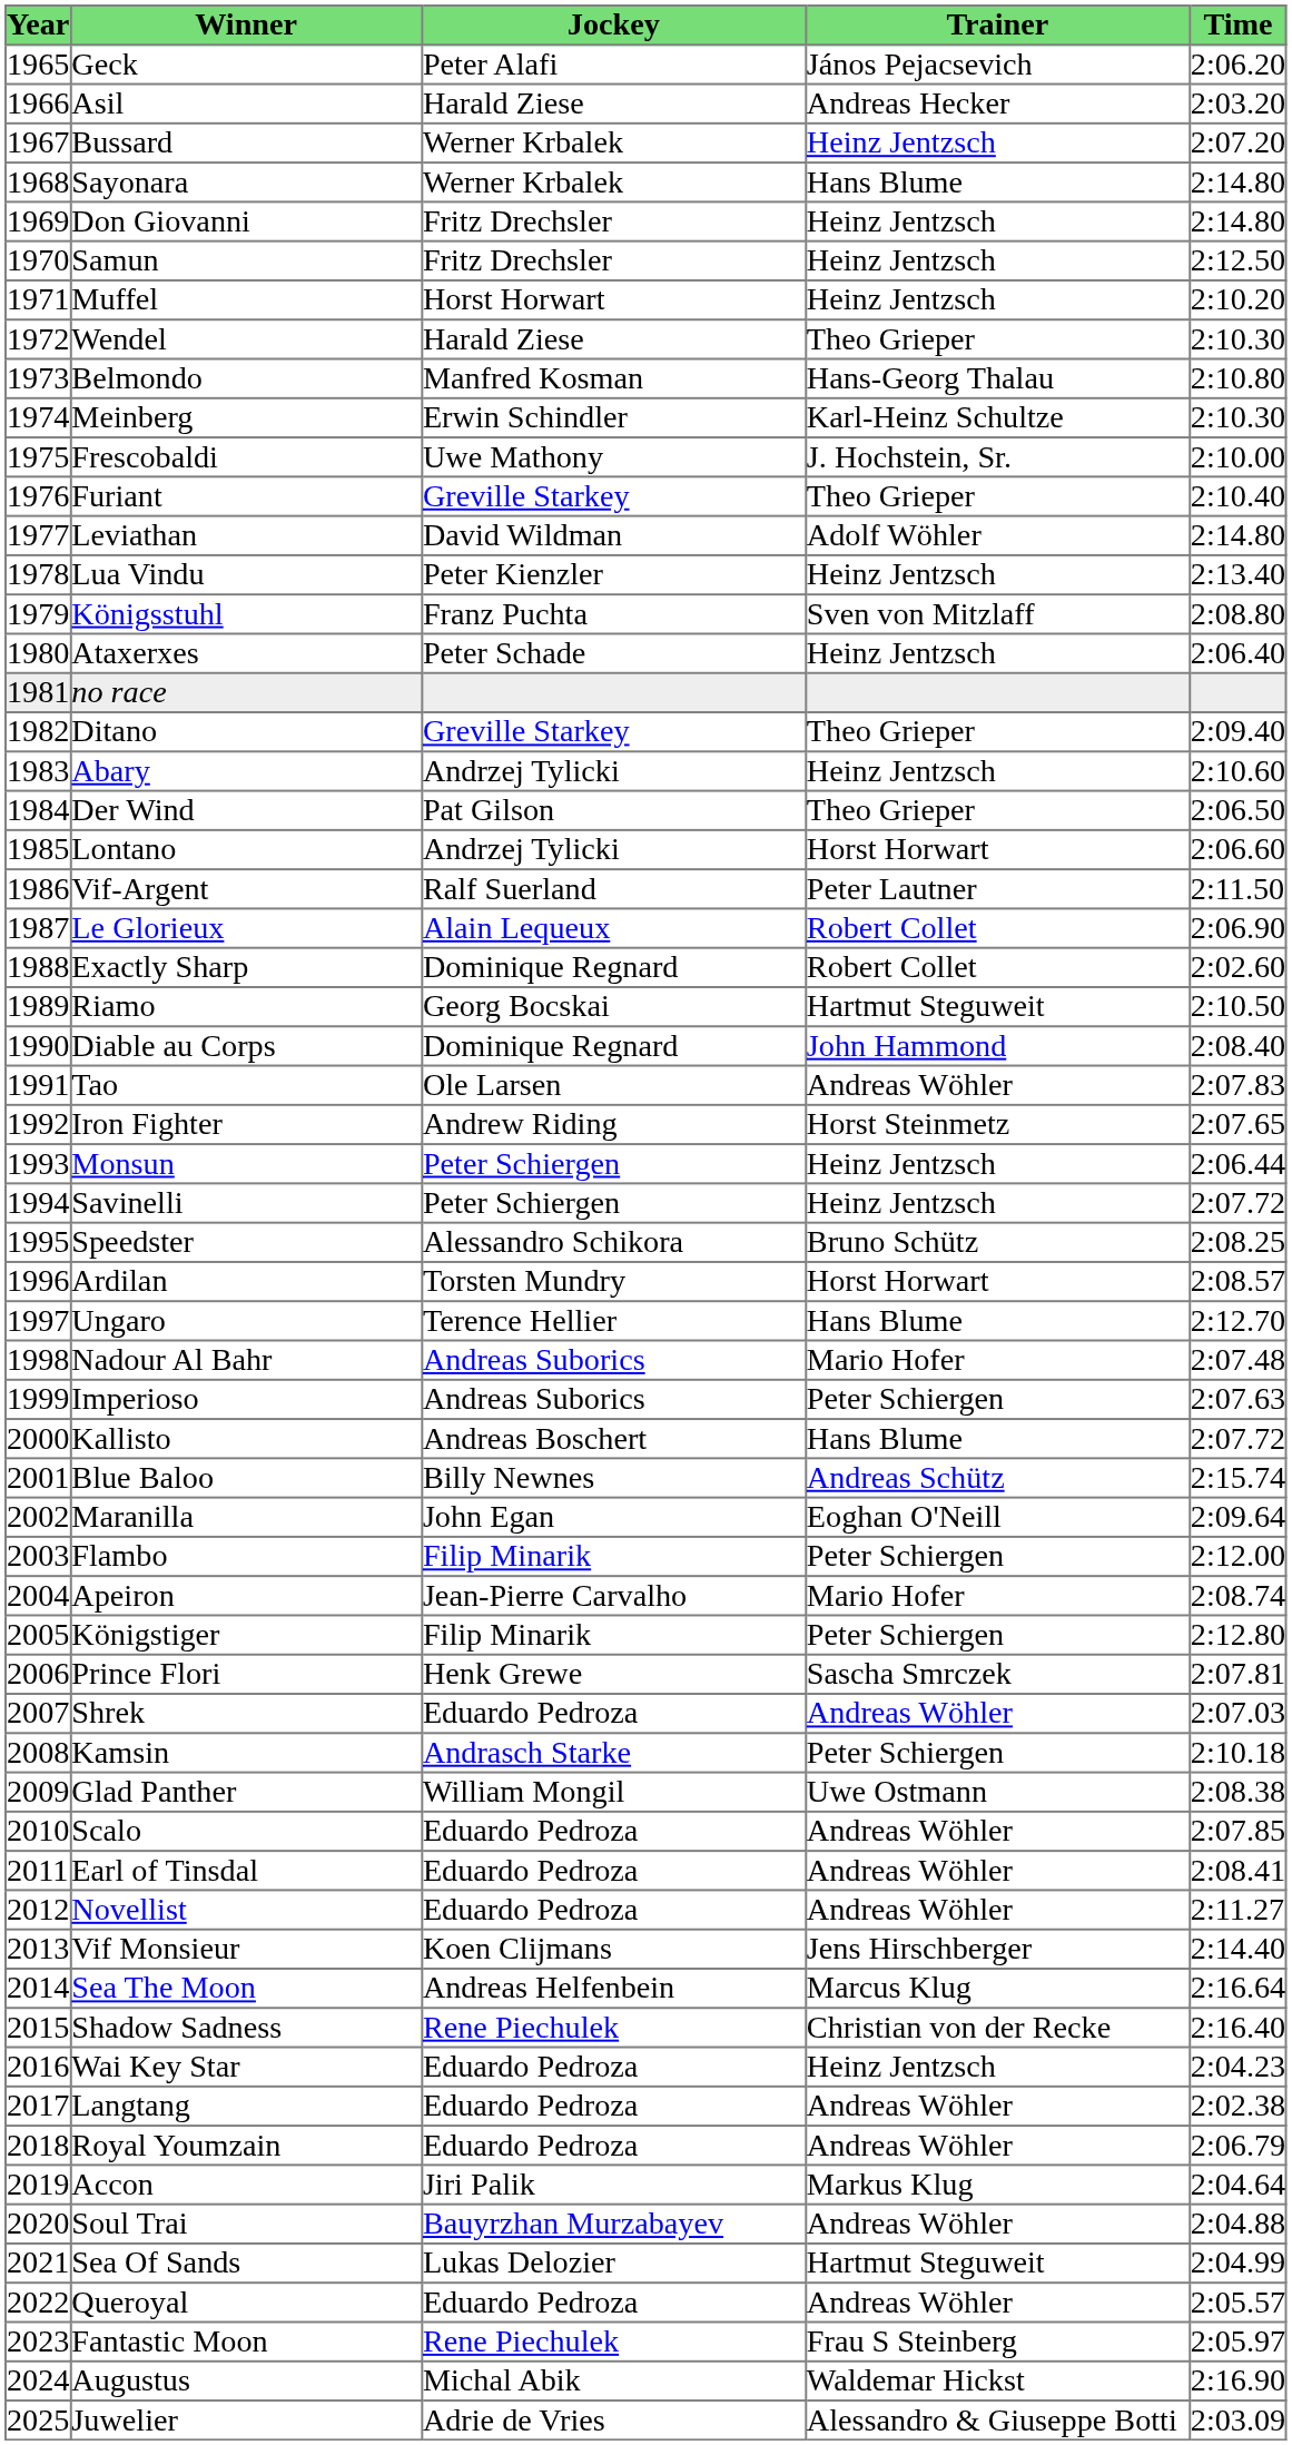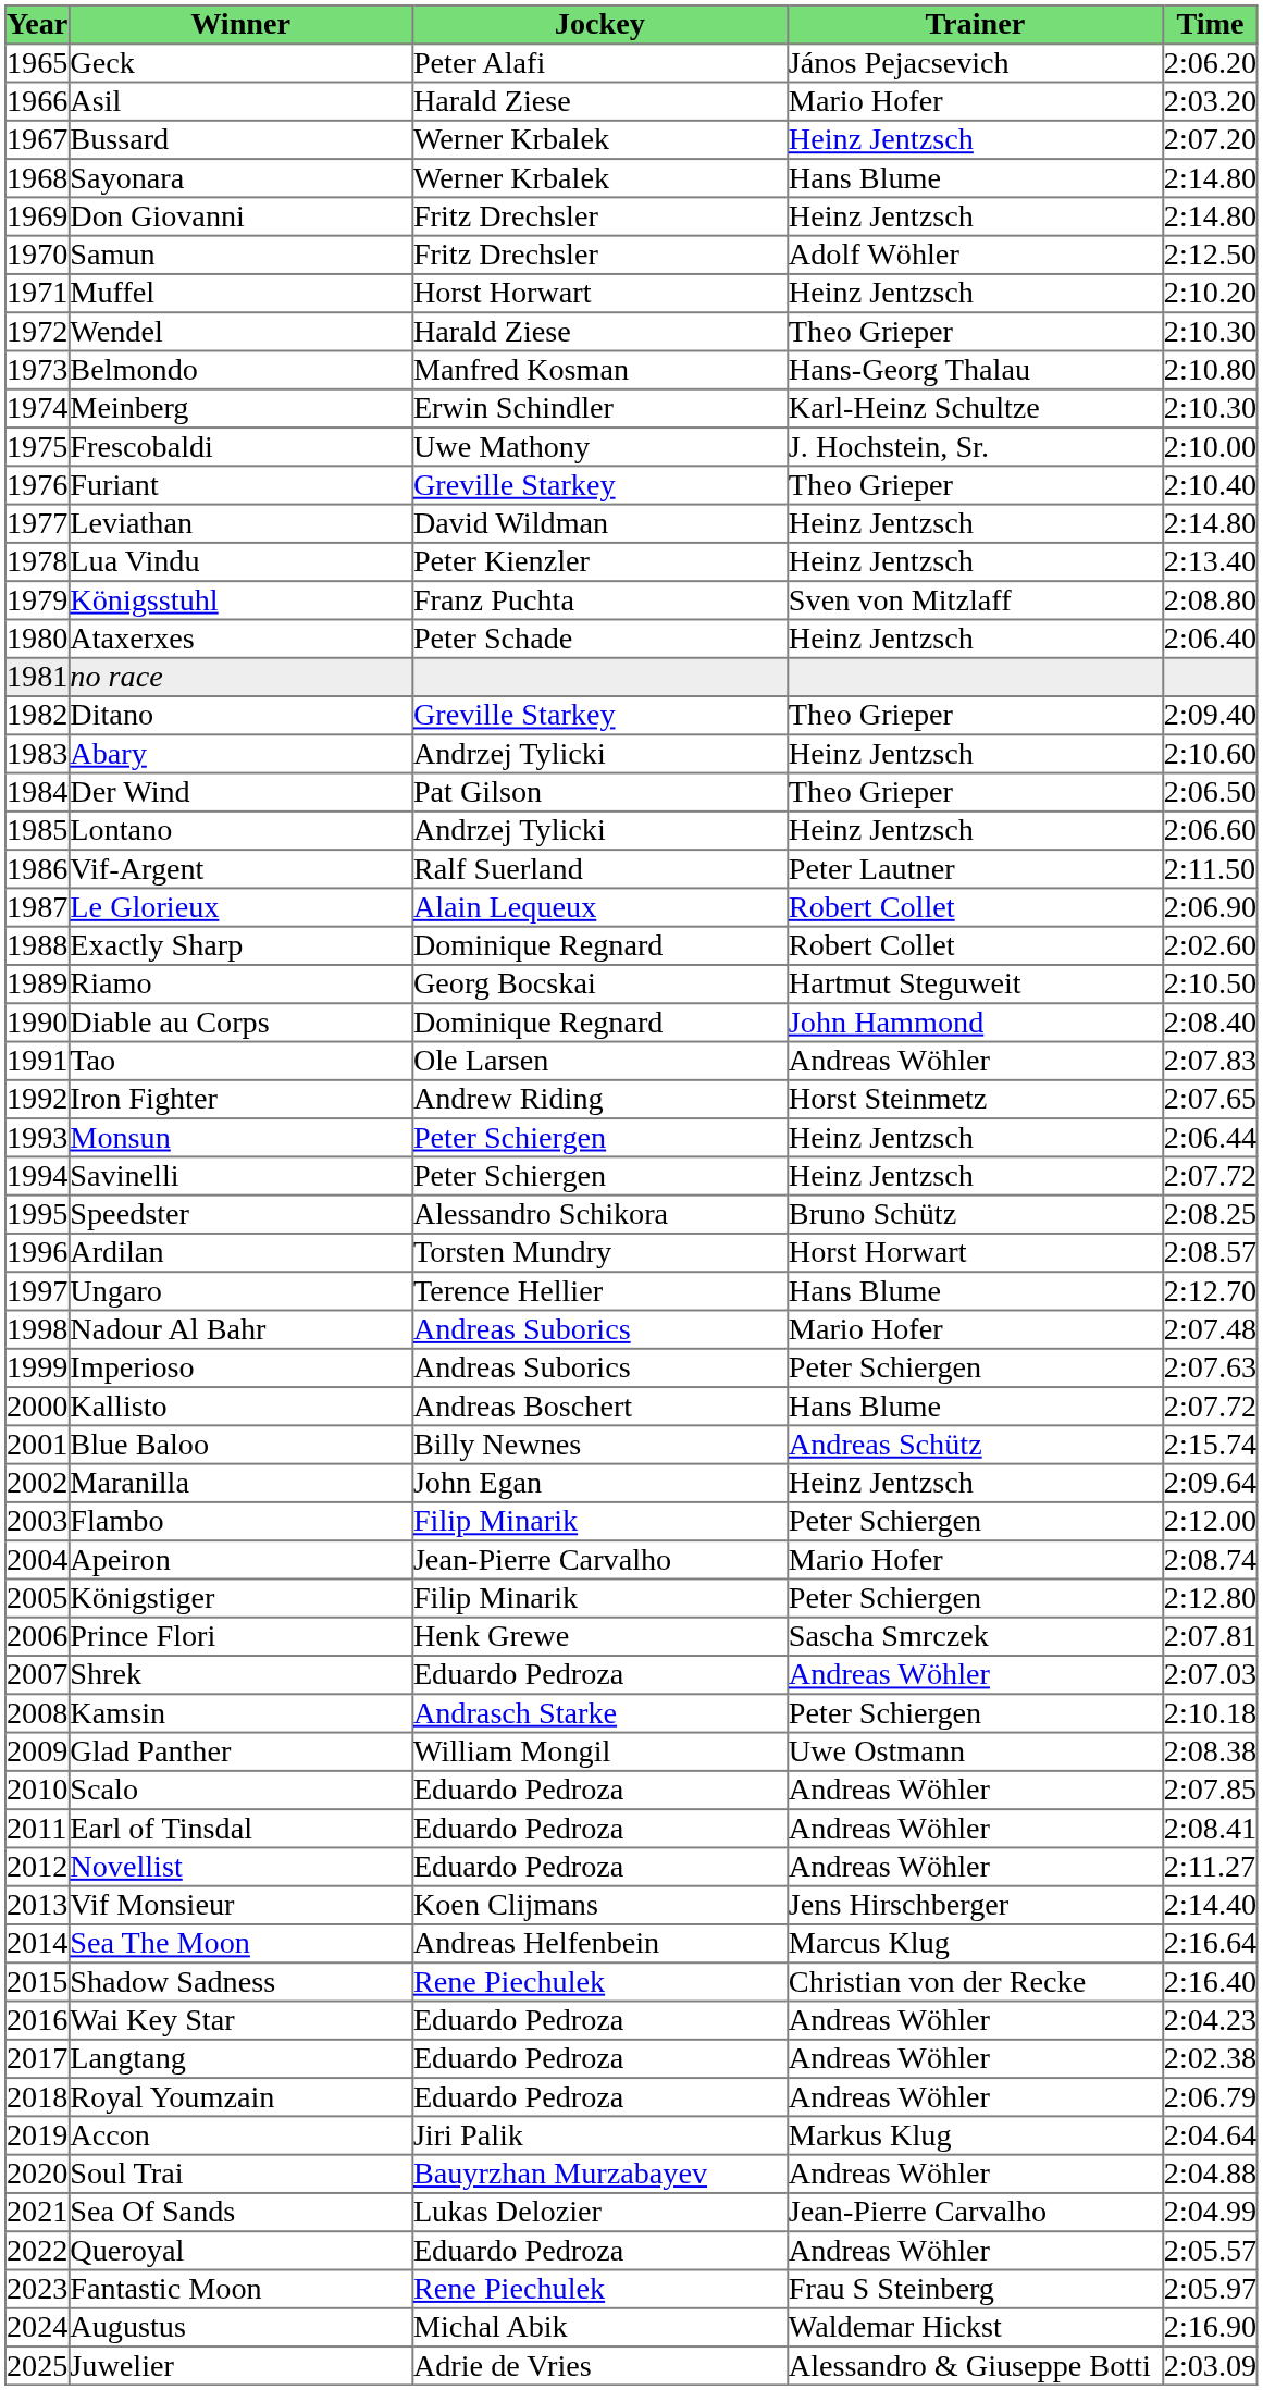 <table class = "sortable" | border="1" cellpadding="0" style="border-collapse: collapse; font-size:90%">
 <tr bgcolor="#77dd77" align="center">
 <th>Year</th>
 <th>Winner</th>
 <th>Jockey</th>
 <th>Trainer</th>
 <th>Time</th>
 </tr>
 <tr>
 <td>1965</td>
 <td width=160px>Geck</td>
 <td width=175px>Peter Alafi</td>
 <td width=175px>János Pejacsevich</td>
 <td>2:06.20</td>
 </tr>
 <tr>
 <td>1966</td>
 <td>Asil</td>
 <td>Harald Ziese</td>
-<td>Andreas Hecker</td>
+<td>Mario Hofer</td>
 <td>2:03.20</td>
 </tr>
 <tr>
 <td>1967</td>
 <td>Bussard</td>
 <td>Werner Krbalek</td>
 <td><a href='#'>Heinz Jentzsch</a></td>
 <td>2:07.20</td>
 </tr>
 <tr>
 <td>1968</td>
 <td>Sayonara</td>
 <td>Werner Krbalek</td>
 <td>Hans Blume</td>
 <td>2:14.80</td>
 </tr>
 <tr>
 <td>1969</td>
 <td>Don Giovanni</td>
 <td>Fritz Drechsler</td>
 <td>Heinz Jentzsch</td>
 <td>2:14.80</td>
 </tr>
 <tr>
 <td>1970</td>
 <td>Samun</td>
 <td>Fritz Drechsler</td>
-<td>Heinz Jentzsch</td>
+<td>Adolf Wöhler</td>
 <td>2:12.50</td>
 </tr>
 <tr>
 <td>1971</td>
 <td>Muffel</td>
 <td>Horst Horwart</td>
 <td>Heinz Jentzsch</td>
 <td>2:10.20</td>
 </tr>
 <tr>
 <td>1972</td>
 <td>Wendel</td>
 <td>Harald Ziese</td>
 <td>Theo Grieper</td>
 <td>2:10.30</td>
 </tr>
 <tr>
 <td>1973</td>
 <td>Belmondo</td>
 <td>Manfred Kosman</td>
 <td>Hans-Georg Thalau</td>
 <td>2:10.80</td>
 </tr>
 <tr>
 <td>1974</td>
 <td>Meinberg</td>
 <td>Erwin Schindler</td>
 <td>Karl-Heinz Schultze</td>
 <td>2:10.30</td>
 </tr>
 <tr>
 <td>1975</td>
 <td>Frescobaldi</td>
 <td>Uwe Mathony</td>
 <td>J. Hochstein, Sr.</td>
 <td>2:10.00</td>
 </tr>
 <tr>
 <td>1976</td>
 <td>Furiant</td>
 <td><a href='#'>Greville Starkey</a></td>
 <td>Theo Grieper</td>
 <td>2:10.40</td>
 </tr>
 <tr>
 <td>1977</td>
 <td>Leviathan</td>
 <td>David Wildman</td>
-<td>Adolf Wöhler</td>
+<td>Heinz Jentzsch</td>
 <td>2:14.80</td>
 </tr>
 <tr>
 <td>1978</td>
 <td>Lua Vindu</td>
 <td>Peter Kienzler</td>
 <td>Heinz Jentzsch</td>
 <td>2:13.40</td>
 </tr>
 <tr>
 <td>1979</td>
 <td><a href='#'>Königsstuhl</a></td>
 <td>Franz Puchta</td>
 <td>Sven von Mitzlaff</td>
 <td>2:08.80</td>
 </tr>
 <tr>
 <td>1980</td>
 <td>Ataxerxes</td>
 <td>Peter Schade</td>
 <td>Heinz Jentzsch</td>
 <td>2:06.40</td>
 </tr>
 <tr bgcolor="#eeeeee">
 <td>1981</td>
 <td><em>no race</em></td>
 <td></td>
 <td></td>
 <td></td>
 </tr>
 <tr>
 <td>1982</td>
 <td>Ditano</td>
 <td><a href='#'>Greville Starkey</a></td>
 <td>Theo Grieper</td>
 <td>2:09.40</td>
 </tr>
 <tr>
 <td>1983</td>
 <td><a href='#'>Abary</a></td>
 <td>Andrzej Tylicki</td>
 <td>Heinz Jentzsch</td>
 <td>2:10.60</td>
 </tr>
 <tr>
 <td>1984</td>
 <td>Der Wind</td>
 <td>Pat Gilson</td>
 <td>Theo Grieper</td>
 <td>2:06.50</td>
 </tr>
 <tr>
 <td>1985</td>
 <td>Lontano</td>
 <td>Andrzej Tylicki</td>
-<td>Horst Horwart</td>
+<td>Heinz Jentzsch</td>
 <td>2:06.60</td>
 </tr>
 <tr>
 <td>1986</td>
 <td>Vif-Argent</td>
 <td>Ralf Suerland</td>
 <td>Peter Lautner</td>
 <td>2:11.50</td>
 </tr>
 <tr>
 <td>1987</td>
 <td><a href='#'>Le Glorieux</a></td>
 <td><a href='#'>Alain Lequeux</a></td>
 <td><a href='#'>Robert Collet</a></td>
 <td>2:06.90</td>
 </tr>
 <tr>
 <td>1988</td>
 <td>Exactly Sharp</td>
 <td>Dominique Regnard</td>
 <td>Robert Collet</td>
 <td>2:02.60</td>
 </tr>
 <tr>
 <td>1989</td>
 <td>Riamo</td>
 <td>Georg Bocskai</td>
 <td>Hartmut Steguweit</td>
 <td>2:10.50</td>
 </tr>
 <tr>
 <td>1990</td>
 <td>Diable au Corps</td>
 <td>Dominique Regnard</td>
 <td><a href='#'>John Hammond</a></td>
 <td>2:08.40</td>
 </tr>
 <tr>
 <td>1991</td>
 <td>Tao</td>
 <td>Ole Larsen</td>
 <td>Andreas Wöhler</td>
 <td>2:07.83</td>
 </tr>
 <tr>
 <td>1992</td>
 <td>Iron Fighter</td>
 <td>Andrew Riding</td>
 <td>Horst Steinmetz</td>
 <td>2:07.65</td>
 </tr>
 <tr>
 <td>1993</td>
 <td><a href='#'>Monsun</a></td>
 <td><a href='#'>Peter Schiergen</a></td>
 <td>Heinz Jentzsch</td>
 <td>2:06.44</td>
 </tr>
 <tr>
 <td>1994</td>
 <td>Savinelli</td>
 <td>Peter Schiergen</td>
 <td>Heinz Jentzsch</td>
 <td>2:07.72</td>
 </tr>
 <tr>
 <td>1995</td>
 <td>Speedster</td>
 <td>Alessandro Schikora</td>
 <td>Bruno Schütz</td>
 <td>2:08.25</td>
 </tr>
 <tr>
 <td>1996</td>
 <td>Ardilan</td>
 <td>Torsten Mundry</td>
 <td>Horst Horwart</td>
 <td>2:08.57</td>
 </tr>
 <tr>
 <td>1997</td>
 <td>Ungaro</td>
 <td>Terence Hellier</td>
 <td>Hans Blume</td>
 <td>2:12.70</td>
 </tr>
 <tr>
 <td>1998</td>
 <td>Nadour Al Bahr </td>
 <td><a href='#'>Andreas Suborics</a></td>
 <td>Mario Hofer</td>
 <td>2:07.48</td>
 </tr>
 <tr>
 <td>1999</td>
 <td>Imperioso</td>
 <td>Andreas Suborics</td>
 <td>Peter Schiergen</td>
 <td>2:07.63</td>
 </tr>
 <tr>
 <td>2000</td>
 <td>Kallisto</td>
 <td>Andreas Boschert</td>
 <td>Hans Blume</td>
 <td>2:07.72</td>
 </tr>
 <tr>
 <td>2001</td>
 <td>Blue Baloo</td>
 <td>Billy Newnes</td>
 <td><a href='#'>Andreas Schütz</a></td>
 <td>2:15.74</td>
 </tr>
 <tr>
 <td>2002</td>
 <td>Maranilla</td>
 <td>John Egan</td>
-<td>Eoghan O'Neill</td>
+<td>Heinz Jentzsch</td>
 <td>2:09.64</td>
 </tr>
 <tr>
 <td>2003</td>
 <td>Flambo</td>
 <td><a href='#'>Filip Minarik</a></td>
 <td>Peter Schiergen</td>
 <td>2:12.00</td>
 </tr>
 <tr>
 <td>2004</td>
 <td>Apeiron</td>
 <td>Jean-Pierre Carvalho</td>
 <td>Mario Hofer</td>
 <td>2:08.74</td>
 </tr>
 <tr>
 <td>2005</td>
 <td>Königstiger</td>
 <td>Filip Minarik</td>
 <td>Peter Schiergen</td>
 <td>2:12.80</td>
 </tr>
 <tr>
 <td>2006</td>
 <td>Prince Flori</td>
 <td>Henk Grewe</td>
 <td>Sascha Smrczek</td>
 <td>2:07.81</td>
 </tr>
 <tr>
 <td>2007</td>
 <td>Shrek</td>
 <td>Eduardo Pedroza</td>
 <td><a href='#'>Andreas Wöhler</a></td>
 <td>2:07.03</td>
 </tr>
 <tr>
 <td>2008</td>
 <td>Kamsin</td>
 <td><a href='#'>Andrasch Starke</a></td>
 <td>Peter Schiergen</td>
 <td>2:10.18</td>
 </tr>
 <tr>
 <td>2009</td>
 <td>Glad Panther</td>
 <td>William Mongil</td>
 <td>Uwe Ostmann</td>
 <td>2:08.38</td>
 </tr>
 <tr>
 <td>2010</td>
 <td>Scalo</td>
 <td>Eduardo Pedroza</td>
 <td>Andreas Wöhler</td>
 <td>2:07.85</td>
 </tr>
 <tr>
 <td>2011</td>
 <td>Earl of Tinsdal</td>
 <td>Eduardo Pedroza</td>
 <td>Andreas Wöhler</td>
 <td>2:08.41</td>
 </tr>
 <tr>
 <td>2012</td>
 <td><a href='#'>Novellist</a></td>
 <td>Eduardo Pedroza</td>
 <td>Andreas Wöhler</td>
 <td>2:11.27</td>
 </tr>
 <tr>
 <td>2013</td>
 <td>Vif Monsieur</td>
 <td>Koen Clijmans</td>
 <td>Jens Hirschberger</td>
 <td>2:14.40</td>
 </tr>
 <tr>
 <td>2014</td>
 <td><a href='#'>Sea The Moon</a></td>
 <td>Andreas Helfenbein</td>
 <td>Marcus Klug</td>
 <td>2:16.64</td>
 </tr>
 <tr>
 <td>2015</td>
 <td>Shadow Sadness</td>
 <td><a href='#'>Rene Piechulek</a></td>
 <td>Christian von der Recke</td>
 <td>2:16.40</td>
 </tr>
 <tr>
 <td>2016 </td>
 <td>Wai Key Star</td>
 <td>Eduardo Pedroza</td>
-<td>Heinz Jentzsch</td>
+<td>Andreas Wöhler</td>
 <td>2:04.23</td>
 </tr>
 <tr>
 <td>2017</td>
 <td>Langtang</td>
 <td>Eduardo Pedroza</td>
 <td>Andreas Wöhler</td>
 <td>2:02.38</td>
 </tr>
 <tr>
 <td>2018</td>
 <td>Royal Youmzain</td>
 <td>Eduardo Pedroza</td>
 <td>Andreas Wöhler</td>
 <td>2:06.79</td>
 </tr>
 <tr>
 <td>2019</td>
 <td>Accon</td>
 <td>Jiri Palik</td>
 <td>Markus Klug</td>
 <td>2:04.64</td>
 </tr>
 <tr>
 <td>2020</td>
 <td>Soul Trai</td>
 <td><a href='#'>Bauyrzhan Murzabayev</a></td>
 <td>Andreas Wöhler</td>
 <td>2:04.88</td>
 </tr>
 <tr>
 <td>2021</td>
 <td>Sea Of Sands</td>
 <td>Lukas Delozier</td>
-<td>Hartmut Steguweit</td>
+<td>Jean-Pierre Carvalho</td>
 <td>2:04.99</td>
 </tr>
 <tr>
 <td>2022</td>
 <td>Queroyal</td>
 <td>Eduardo Pedroza</td>
 <td>Andreas Wöhler</td>
 <td>2:05.57</td>
 </tr>
 <tr>
 <td>2023</td>
 <td>Fantastic Moon</td>
 <td><a href='#'>Rene Piechulek</a></td>
 <td>Frau S Steinberg</td>
 <td>2:05.97</td>
 </tr>
 <tr>
 <td>2024</td>
 <td>Augustus</td>
 <td>Michal Abik</td>
 <td>Waldemar Hickst</td>
 <td>2:16.90</td>
 </tr>
 <tr>
 <td>2025</td>
 <td>Juwelier</td>
 <td>Adrie de Vries</td>
 <td>Alessandro & Giuseppe Botti</td>
 <td>2:03.09</td>
 </tr>
 </table>
